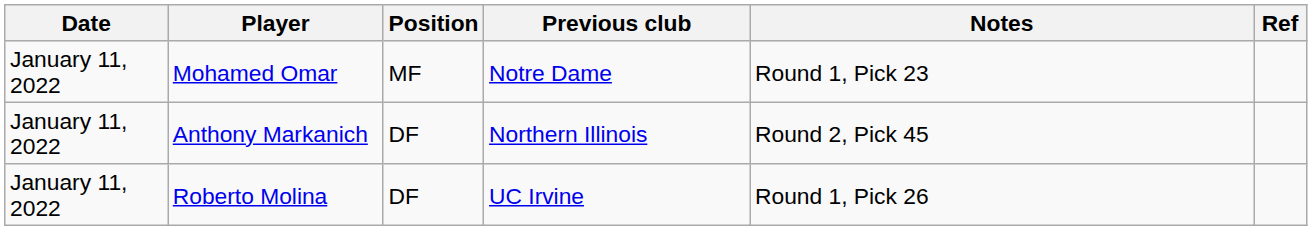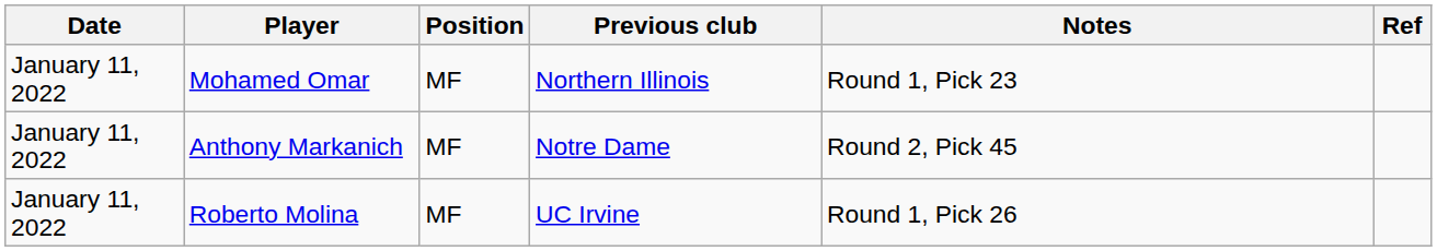 <table class="wikitable" style="text-align:left; font-size:95%;">
 <tr>
 <th style="background:; width:125px;">Date</th>
 <th style="background:; width:170px;">Player</th>
 <th style="background:; width:50px;">Position</th>
 <th style="background:; width:223px;">Previous club</th>
 <th style="background:; width:470px;">Notes</th>
 <th style="background:; width:30px;">Ref</th>
 </tr>
 <tr>
 <td>January 11, 2022</td>
 <td> <a href='#'>Mohamed Omar</a></td>
 <td>MF</td>
-<td><a href='#'>Notre Dame</a></td>
+<td><a href='#'>Northern Illinois</a></td>
 <td>Round 1, Pick 23</td>
 <td></td>
 </tr>
 <tr>
 <td>January 11, 2022</td>
 <td> <a href='#'>Anthony Markanich</a></td>
-<td>DF</td>
-<td><a href='#'>Northern Illinois</a></td>
+<td>MF</td>
+<td><a href='#'>Notre Dame</a></td>
 <td>Round 2, Pick 45</td>
 <td></td>
 </tr>
 <tr>
 <td>January 11, 2022</td>
 <td> <a href='#'>Roberto Molina</a></td>
-<td>DF</td>
+<td>MF</td>
 <td><a href='#'>UC Irvine</a></td>
 <td>Round 1, Pick 26</td>
 <td></td>
 </tr>
 </table>
